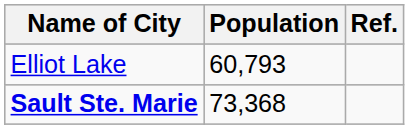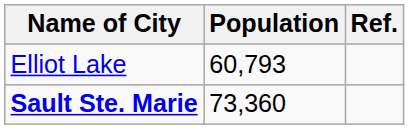 <table class="wikitable">
 <tr>
 <th>Name of City</th>
 <th>Population</th>
 <th>Ref.</th>
 </tr>
 <tr>
 <td><a href='#'>Elliot Lake</a></td>
 <td>60,793</td>
 <td></td>
 </tr>
 <tr>
 <td><strong><a href='#'>Sault Ste. Marie</a></strong></td>
-<td>73,368</td>
+<td>73,360</td>
 <td></td>
 </tr>
 </table>
